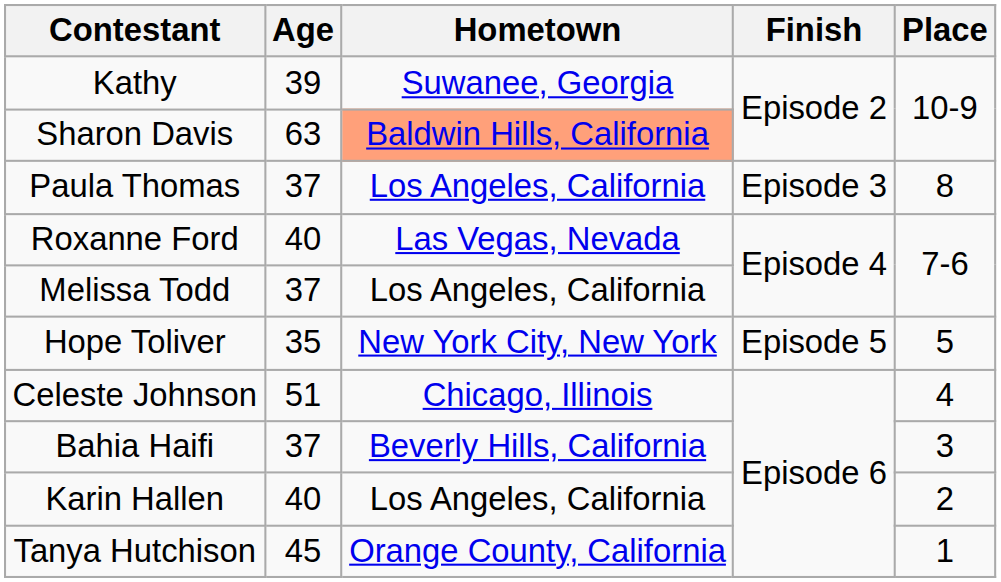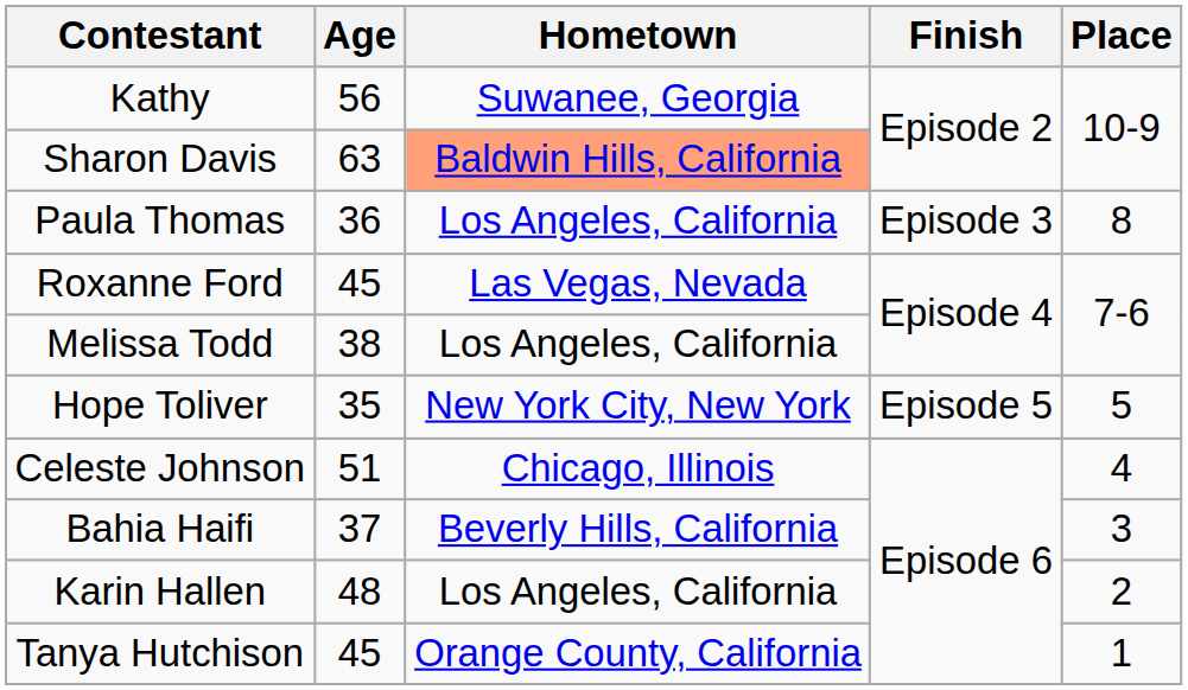 <table class="wikitable sortable" style="text-align:center;">
 <tr>
 <th>Contestant</th>
 <th>Age</th>
 <th>Hometown</th>
 <th>Finish</th>
 <th>Place</th>
 </tr>
 <tr>
 <td>Kathy</td>
-<td>39</td>
+<td>56</td>
 <td><a href='#'>Suwanee, Georgia</a></td>
 <td rowspan="2">Episode 2</td>
 <td rowspan="2">10-9</td>
 </tr>
 <tr>
 <td>Sharon Davis</td>
 <td>63</td>
 <td style="background: lightsalmon;"><a href='#'>Baldwin Hills, California</a></td>
 </tr>
 <tr>
 <td>Paula Thomas</td>
-<td>37</td>
+<td>36</td>
 <td><a href='#'>Los Angeles, California</a></td>
 <td>Episode 3</td>
 <td>8</td>
 </tr>
 <tr>
 <td>Roxanne Ford</td>
-<td>40</td>
+<td>45</td>
 <td><a href='#'>Las Vegas, Nevada</a></td>
 <td rowspan="2">Episode 4</td>
 <td rowspan="2">7-6</td>
 </tr>
 <tr>
 <td>Melissa Todd</td>
-<td>37</td>
+<td>38</td>
 <td>Los Angeles, California</td>
 </tr>
 <tr>
 <td>Hope Toliver</td>
 <td>35</td>
 <td><a href='#'>New York City, New York</a></td>
 <td>Episode 5</td>
 <td>5</td>
 </tr>
 <tr>
 <td>Celeste Johnson</td>
 <td>51</td>
 <td><a href='#'>Chicago, Illinois</a></td>
 <td rowspan="4">Episode 6</td>
 <td>4</td>
 </tr>
 <tr>
 <td>Bahia Haifi</td>
 <td>37</td>
 <td><a href='#'>Beverly Hills, California</a></td>
 <td>3</td>
 </tr>
 <tr>
 <td>Karin Hallen</td>
-<td>40</td>
+<td>48</td>
 <td>Los Angeles, California</td>
 <td>2</td>
 </tr>
 <tr>
 <td>Tanya Hutchison</td>
 <td>45</td>
 <td><a href='#'>Orange County, California</a></td>
 <td>1</td>
 </tr>
 </table>
